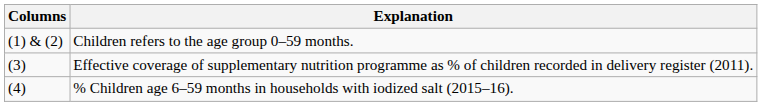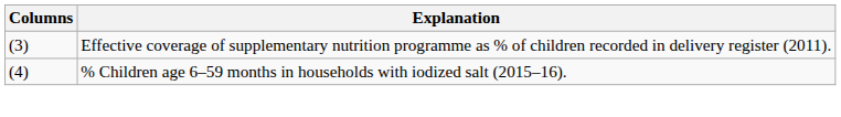 <table class="wikitable">
 <tr>
 <th>Columns</th>
 <th>Explanation</th>
-</tr>
-<tr>
-<td>(1) & (2)</td>
-<td>Children refers to the age group 0–59 months.</td>
 </tr>
 <tr>
 <td>(3)</td>
 <td>Effective coverage of supplementary nutrition programme as % of children recorded in delivery register (2011).</td>
 </tr>
 <tr>
 <td>(4)</td>
 <td>% Children age 6–59 months in households with iodized salt (2015–16).</td>
 </tr>
 </table>
